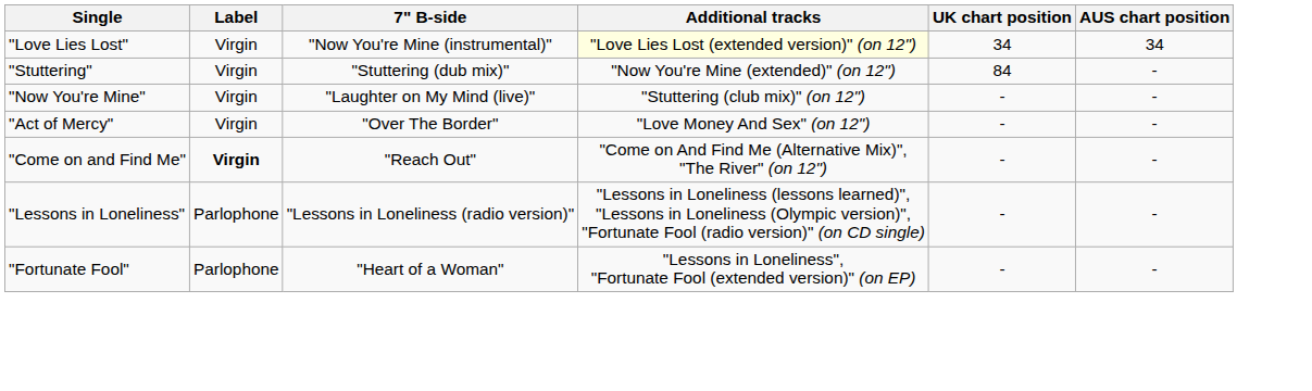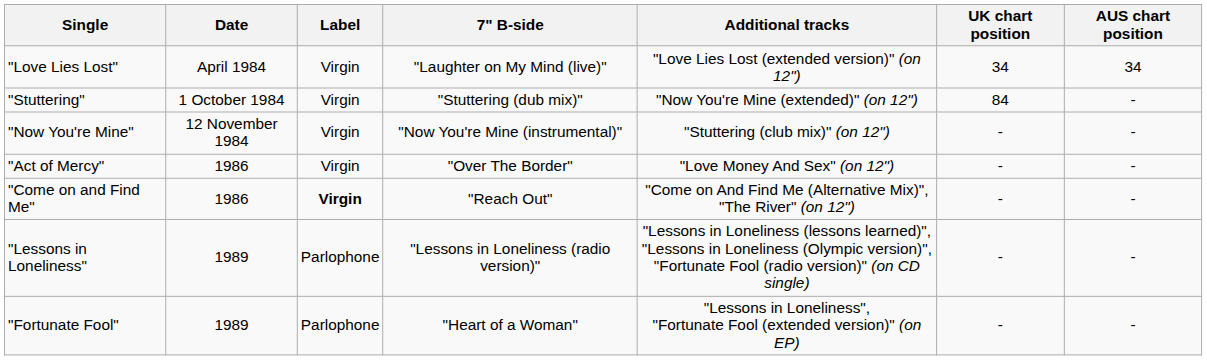 <table class="wikitable">
 <tr>
 <th>Single</th>
+<th>Date</th>
 <th>Label</th>
 <th>7" B-side</th>
 <th>Additional tracks</th>
 <th>UK chart position</th>
 <th>AUS chart position</th>
 </tr>
 <tr>
 <td>"Love Lies Lost"</td>
+<td align=center>April 1984</td>
 <td align=center>Virgin</td>
-<td align=center>"Now You're Mine (instrumental)"</td>
-<td align=center style="background: lightyellow;">"Love Lies Lost (extended version)" <em>(on 12")</em></td>
+<td align=center>"Laughter on My Mind (live)"</td>
+<td align=center>"Love Lies Lost (extended version)" <em>(on 12")</em></td>
 <td align=center>34</td>
 <td align=center>34</td>
 </tr>
 <tr>
 <td>"Stuttering"</td>
+<td align=center>1 October 1984</td>
 <td align=center>Virgin</td>
 <td align=center>"Stuttering (dub mix)"</td>
 <td align=center>"Now You're Mine (extended)" <em>(on 12")</em></td>
 <td align=center>84</td>
 <td align=center>-</td>
 </tr>
 <tr>
 <td>"Now You're Mine"</td>
+<td align=center>12 November 1984</td>
 <td align=center>Virgin</td>
-<td align=center>"Laughter on My Mind (live)"</td>
+<td align=center>"Now You're Mine (instrumental)"</td>
 <td align=center>"Stuttering (club mix)" <em>(on 12")</em></td>
 <td align=center>-</td>
 <td align=center>-</td>
 </tr>
 <tr>
 <td>"Act of Mercy"</td>
+<td align=center>1986</td>
 <td align=center>Virgin</td>
 <td align=center>"Over The Border"</td>
 <td align=center>"Love Money And Sex" <em>(on 12")</em></td>
 <td align=center>-</td>
 <td align=center>-</td>
 </tr>
 <tr>
 <td>"Come on and Find Me"</td>
+<td align=center>1986</td>
 <td align=center><strong>Virgin</strong></td>
 <td align=center>"Reach Out"</td>
 <td align=center>"Come on And Find Me (Alternative Mix)", <br>"The River" <em>(on 12")</em></td>
 <td align=center>-</td>
 <td align=center>-</td>
 </tr>
 <tr>
 <td>"Lessons in Loneliness"</td>
+<td align=center>1989</td>
 <td align=center>Parlophone</td>
 <td align=center>"Lessons in Loneliness (radio version)"</td>
 <td align=center>"Lessons in Loneliness (lessons learned)",<br>"Lessons in Loneliness (Olympic version)", <br>"Fortunate Fool (radio version)" <em>(on CD single)</em></td>
 <td align=center>-</td>
 <td align=center>-</td>
 </tr>
 <tr>
 <td>"Fortunate Fool"</td>
+<td align=center>1989</td>
 <td align=center>Parlophone</td>
 <td align=center>"Heart of a Woman"</td>
 <td align=center>"Lessons in Loneliness", <br>"Fortunate Fool (extended version)" <em>(on EP)</em></td>
 <td align=center>-</td>
 <td align=center>-</td>
 </tr>
 </table>
